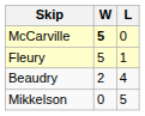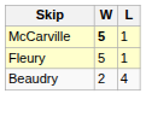 <table class=wikitable>
 <tr>
 <th width=100>Skip</th>
 <th width=20>W</th>
 <th width=20>L</th>
 </tr>
 <tr style="background:#ffc;">
 <td>McCarville</td>
 <td><strong>5</strong></td>
-<td>0</td>
+<td>1</td>
 </tr>
 <tr style="background:#ffc;">
 <td>Fleury</td>
 <td>5</td>
 <td>1</td>
 </tr>
 <tr>
 <td>Beaudry</td>
 <td>2</td>
 <td>4</td>
 </tr>
-<tr>
-<td>Mikkelson</td>
-<td>0</td>
-<td>5</td>
-</tr>
 </table>
